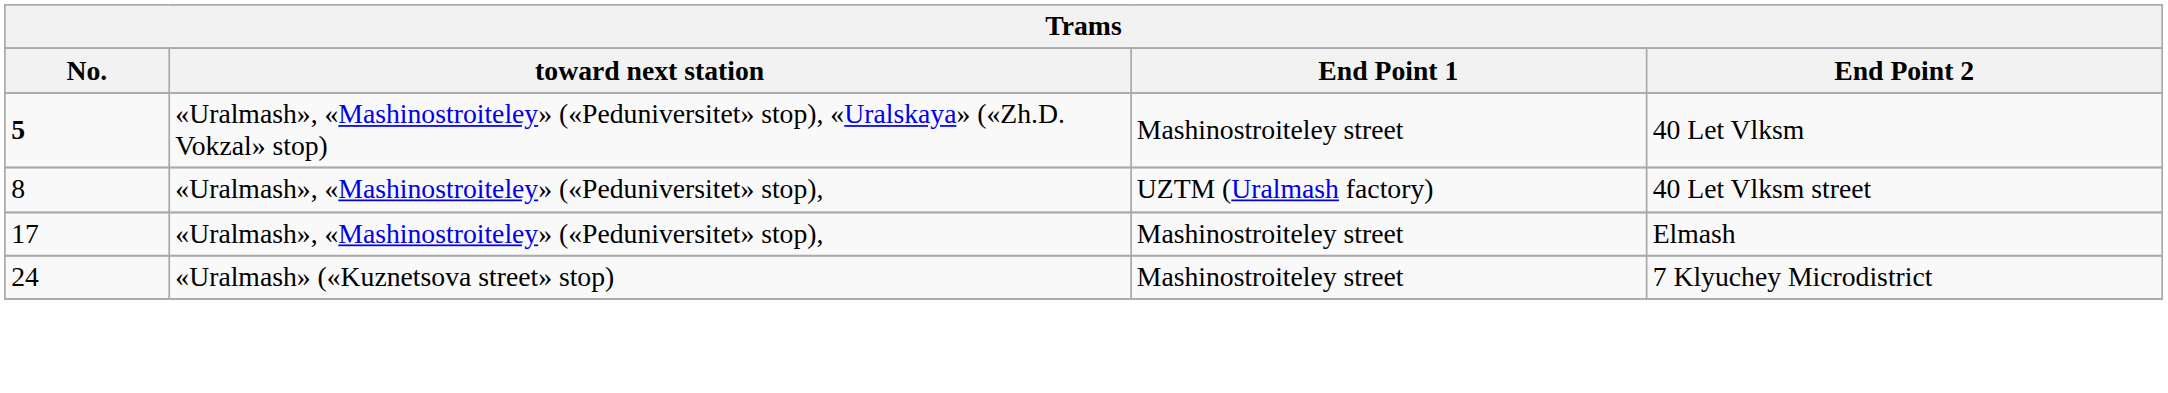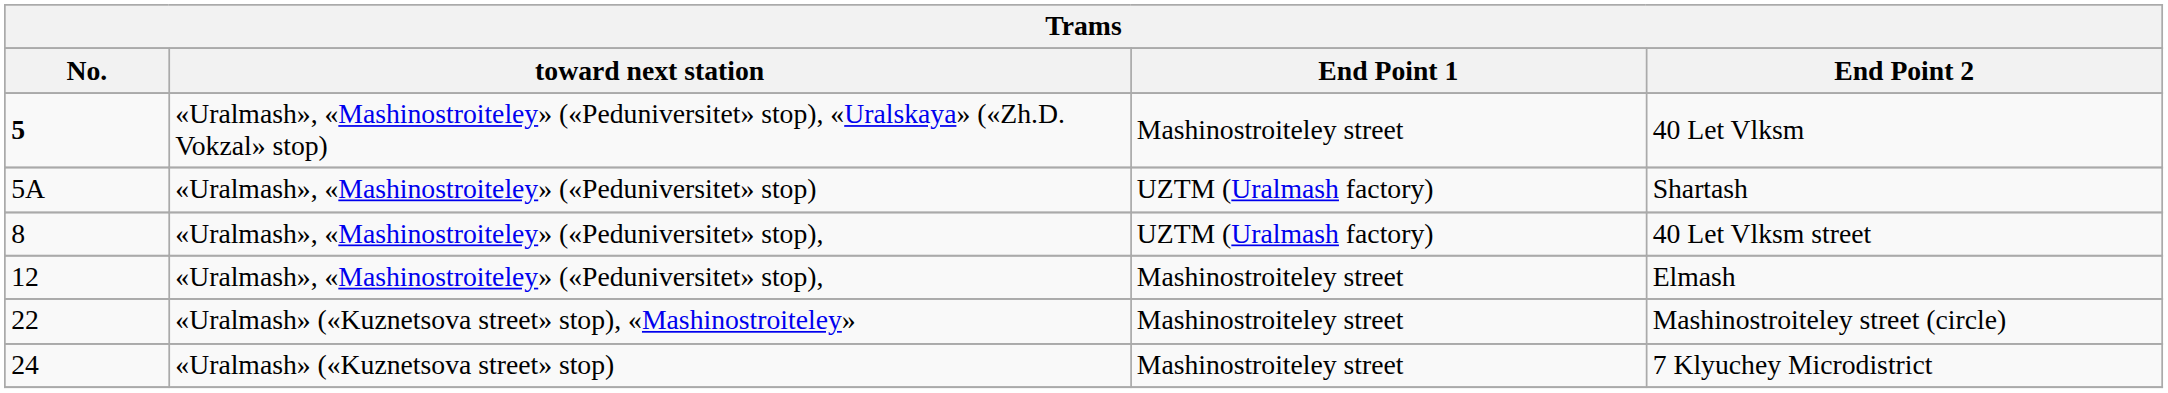 <table class="wikitable">
 <tr>
 <th colspan=4>Trams</th>
 </tr>
 <tr>
 </tr>
 <tr ---->
 <th width="7%">No.</th>
 <th width="41%">toward next station</th>
 <th width="22%">End Point 1</th>
 <th width="22%">End Point 2</th>
 </tr>
 <tr>
 </tr>
 <tr ----align="center">
 <td><strong>5</strong></td>
 <td>«Uralmash», «<a href='#'>Mashinostroiteley</a>» («Peduniversitet» stop), «<a href='#'>Uralskaya</a>» («Zh.D. Vokzal» stop)</td>
 <td>Mashinostroiteley street</td>
 <td>40 Let Vlksm</td>
 </tr>
 <tr>
 </tr>
+<tr ----align="center">
+<td>5А</td>
+<td>«Uralmash», «<a href='#'>Mashinostroiteley</a>» («Peduniversitet» stop)</td>
+<td>UZTM (<a href='#'>Uralmash</a> factory)</td>
+<td>Shartash</td>
+</tr>
 <tr>
 </tr>
 <tr ----align="center">
 <td>8</td>
 <td>«Uralmash», «<a href='#'>Mashinostroiteley</a>» («Peduniversitet» stop),</td>
 <td>UZTM (<a href='#'>Uralmash</a> factory)</td>
 <td>40 Let Vlksm street</td>
 </tr>
 <tr>
 </tr>
 <tr ----align="center">
-<td>17</td>
+<td>12</td>
 <td>«Uralmash», «<a href='#'>Mashinostroiteley</a>» («Peduniversitet» stop),</td>
 <td>Mashinostroiteley street</td>
 <td>Elmash</td>
 </tr>
 <tr>
+</tr>
+<tr ----align="center">
+<td>22</td>
+<td>«Uralmash» («Kuznetsova street» stop), «<a href='#'>Mashinostroiteley</a>»</td>
+<td>Mashinostroiteley street</td>
+<td>Mashinostroiteley street (circle)</td>
 </tr>
 <tr>
 </tr>
 <tr ----align="center">
 <td>24</td>
 <td>«Uralmash» («Kuznetsova street» stop)</td>
 <td>Mashinostroiteley street</td>
 <td>7 Klyuchey Microdistrict</td>
 </tr>
 <tr>
 </tr>
 </table>
